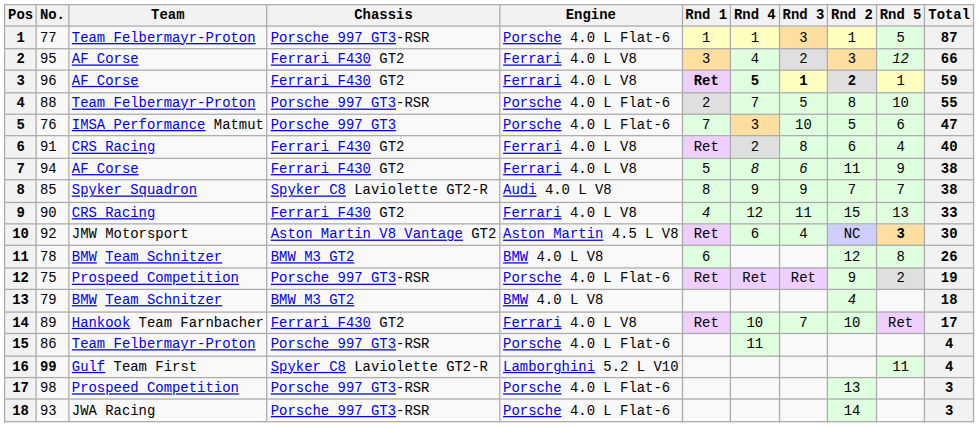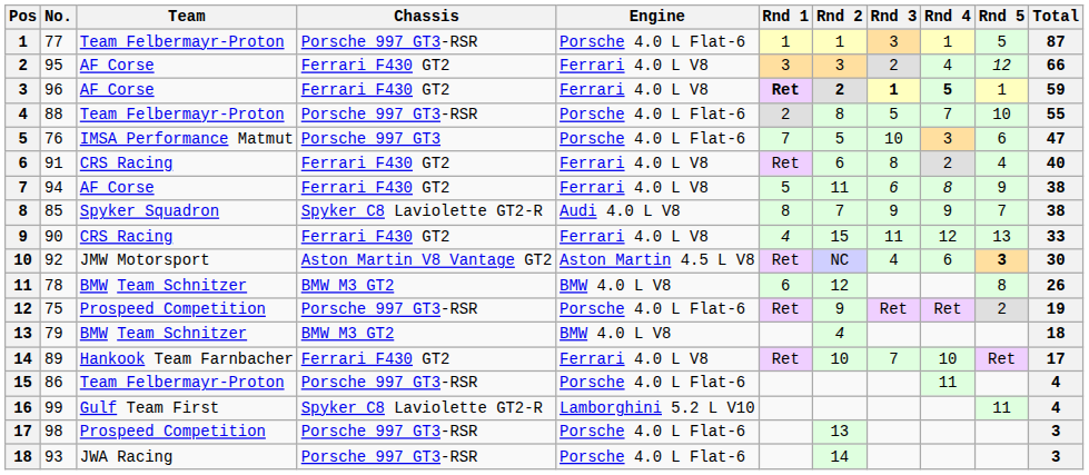 <table class="wikitable" style="font-size: 85%;">
 <tr>
 <th>Pos</th>
 <th>No.</th>
 <th>Team</th>
 <th>Chassis</th>
 <th>Engine</th>
 <th>Rnd 1</th>
+<th>Rnd 2</th>
+<th>Rnd 3</th>
 <th>Rnd 4</th>
-<th>Rnd 3</th>
-<th>Rnd 2</th>
 <th>Rnd 5</th>
 <th>Total</th>
 </tr>
 <tr>
 <th>1</th>
 <td>77</td>
 <td> <a href='#'>Team Felbermayr-Proton</a></td>
 <td><a href='#'>Porsche 997 GT3</a>-RSR</td>
 <td><a href='#'>Porsche</a> 4.0 L Flat-6</td>
 <td align="center" style="background:#FFFFBF;">1</td>
 <td align="center" style="background:#FFFFBF;">1</td>
 <td align="center" style="background:#FFDF9F;">3</td>
 <td align="center" style="background:#FFFFBF;">1</td>
 <td align="center" style="background:#DFFFDF;">5</td>
 <th align="center">87</th>
 </tr>
 <tr>
 <th>2</th>
 <td>95</td>
 <td> <a href='#'>AF Corse</a></td>
 <td><a href='#'>Ferrari F430</a> GT2</td>
 <td><a href='#'>Ferrari</a> 4.0 L V8</td>
 <td align="center" style="background:#FFDF9F;">3</td>
+<td align="center" style="background:#FFDF9F;">3</td>
+<td align="center" style="background:#DFDFDF;">2</td>
 <td align="center" style="background:#DFFFDF;">4</td>
-<td align="center" style="background:#DFDFDF;">2</td>
-<td align="center" style="background:#FFDF9F;">3</td>
 <td align="center" style="background:#DFFFDF;"><em>12</em></td>
 <th align="center">66</th>
 </tr>
 <tr>
 <th>3</th>
 <td>96</td>
 <td> <a href='#'>AF Corse</a></td>
 <td><a href='#'>Ferrari F430</a> GT2</td>
 <td><a href='#'>Ferrari</a> 4.0 L V8</td>
 <td align="center" style="background:#EFCFFF;"><strong>Ret</strong></td>
+<td align="center" style="background:#DFDFDF;"><strong>2</strong></td>
+<td align="center" style="background:#FFFFBF;"><strong>1</strong></td>
 <td align="center" style="background:#DFFFDF;"><strong>5</strong></td>
-<td align="center" style="background:#FFFFBF;"><strong>1</strong></td>
-<td align="center" style="background:#DFDFDF;"><strong>2</strong></td>
 <td align="center" style="background:#FFFFBF;">1</td>
 <th align="center">59</th>
 </tr>
 <tr>
 <th>4</th>
 <td>88</td>
 <td> <a href='#'>Team Felbermayr-Proton</a></td>
 <td><a href='#'>Porsche 997 GT3</a>-RSR</td>
 <td><a href='#'>Porsche</a> 4.0 L Flat-6</td>
 <td align="center" style="background:#DFDFDF;">2</td>
+<td align="center" style="background:#DFFFDF;">8</td>
+<td align="center" style="background:#DFFFDF;">5</td>
 <td align="center" style="background:#DFFFDF;">7</td>
-<td align="center" style="background:#DFFFDF;">5</td>
-<td align="center" style="background:#DFFFDF;">8</td>
 <td align="center" style="background:#DFFFDF;">10</td>
 <th align="center">55</th>
 </tr>
 <tr>
 <th>5</th>
 <td>76</td>
 <td> <a href='#'>IMSA Performance</a> Matmut</td>
 <td><a href='#'>Porsche 997 GT3</a></td>
 <td><a href='#'>Porsche</a> 4.0 L Flat-6</td>
 <td align="center" style="background:#DFFFDF;">7</td>
+<td align="center" style="background:#DFFFDF;">5</td>
+<td align="center" style="background:#DFFFDF;">10</td>
 <td align="center" style="background:#FFDF9F;">3</td>
-<td align="center" style="background:#DFFFDF;">10</td>
-<td align="center" style="background:#DFFFDF;">5</td>
 <td align="center" style="background:#DFFFDF;">6</td>
 <th align="center">47</th>
 </tr>
 <tr>
 <th>6</th>
 <td>91</td>
 <td> <a href='#'>CRS Racing</a></td>
 <td><a href='#'>Ferrari F430</a> GT2</td>
 <td><a href='#'>Ferrari</a> 4.0 L V8</td>
 <td align="center" style="background:#EFCFFF;">Ret</td>
+<td align="center" style="background:#DFFFDF;">6</td>
+<td align="center" style="background:#DFFFDF;">8</td>
 <td align="center" style="background:#DFDFDF;">2</td>
-<td align="center" style="background:#DFFFDF;">8</td>
-<td align="center" style="background:#DFFFDF;">6</td>
 <td align="center" style="background:#DFFFDF;">4</td>
 <th align="center">40</th>
 </tr>
 <tr>
 <th>7</th>
 <td>94</td>
 <td> <a href='#'>AF Corse</a></td>
 <td><a href='#'>Ferrari F430</a> GT2</td>
 <td><a href='#'>Ferrari</a> 4.0 L V8</td>
 <td align="center" style="background:#DFFFDF;">5</td>
+<td align="center" style="background:#DFFFDF;">11</td>
+<td align="center" style="background:#DFFFDF;"><em>6</em></td>
 <td align="center" style="background:#DFFFDF;"><em>8</em></td>
-<td align="center" style="background:#DFFFDF;"><em>6</em></td>
-<td align="center" style="background:#DFFFDF;">11</td>
 <td align="center" style="background:#DFFFDF;">9</td>
 <th align="center">38</th>
 </tr>
 <tr>
 <th>8</th>
 <td>85</td>
 <td> <a href='#'>Spyker Squadron</a></td>
 <td><a href='#'>Spyker C8</a> Laviolette GT2-R</td>
 <td><a href='#'>Audi</a> 4.0 L V8</td>
 <td align="center" style="background:#DFFFDF;">8</td>
+<td align="center" style="background:#DFFFDF;">7</td>
 <td align="center" style="background:#DFFFDF;">9</td>
 <td align="center" style="background:#DFFFDF;">9</td>
-<td align="center" style="background:#DFFFDF;">7</td>
 <td align="center" style="background:#DFFFDF;">7</td>
 <th align="center">38</th>
 </tr>
 <tr>
 <th>9</th>
 <td>90</td>
 <td> <a href='#'>CRS Racing</a></td>
 <td><a href='#'>Ferrari F430</a> GT2</td>
 <td><a href='#'>Ferrari</a> 4.0 L V8</td>
 <td align="center" style="background:#DFFFDF;"><em>4</em></td>
+<td align="center" style="background:#DFFFDF;">15</td>
+<td align="center" style="background:#DFFFDF;">11</td>
 <td align="center" style="background:#DFFFDF;">12</td>
-<td align="center" style="background:#DFFFDF;">11</td>
-<td align="center" style="background:#DFFFDF;">15</td>
 <td align="center" style="background:#DFFFDF;">13</td>
 <th align="center">33</th>
 </tr>
 <tr>
 <th>10</th>
 <td>92</td>
 <td> JMW Motorsport</td>
 <td><a href='#'>Aston Martin V8 Vantage</a> GT2</td>
 <td><a href='#'>Aston Martin</a> 4.5 L V8</td>
 <td align="center" style="background:#EFCFFF;">Ret</td>
+<td align="center" style="background:#CFCFFF;">NC</td>
+<td align="center" style="background:#DFFFDF;">4</td>
 <td align="center" style="background:#DFFFDF;">6</td>
-<td align="center" style="background:#DFFFDF;">4</td>
-<td align="center" style="background:#CFCFFF;">NC</td>
 <td align="center" style="background:#FFDF9F;"><strong>3</strong></td>
 <th align="center">30</th>
 </tr>
 <tr>
 <th>11</th>
 <td>78</td>
 <td> <a href='#'>BMW</a> <a href='#'>Team Schnitzer</a></td>
 <td><a href='#'>BMW M3 GT2</a></td>
 <td><a href='#'>BMW</a> 4.0 L V8</td>
 <td align="center" style="background:#DFFFDF;">6</td>
+<td align="center" style="background:#DFFFDF;">12</td>
 <td></td>
 <td></td>
-<td align="center" style="background:#DFFFDF;">12</td>
 <td align="center" style="background:#DFFFDF;">8</td>
 <th align="center">26</th>
 </tr>
 <tr>
 <th>12</th>
 <td>75</td>
 <td> <a href='#'>Prospeed Competition</a></td>
 <td><a href='#'>Porsche 997 GT3</a>-RSR</td>
 <td><a href='#'>Porsche</a> 4.0 L Flat-6</td>
 <td align="center" style="background:#EFCFFF;">Ret</td>
+<td align="center" style="background:#DFFFDF;">9</td>
 <td align="center" style="background:#EFCFFF;">Ret</td>
 <td align="center" style="background:#EFCFFF;">Ret</td>
-<td align="center" style="background:#DFFFDF;">9</td>
 <td align="center" style="background:#DFDFDF;">2</td>
 <th align="center">19</th>
 </tr>
 <tr>
 <th>13</th>
 <td>79</td>
 <td> <a href='#'>BMW</a> <a href='#'>Team Schnitzer</a></td>
 <td><a href='#'>BMW M3 GT2</a></td>
 <td><a href='#'>BMW</a> 4.0 L V8</td>
 <td></td>
+<td align="center" style="background:#DFFFDF;"><em>4</em></td>
 <td></td>
 <td></td>
-<td align="center" style="background:#DFFFDF;"><em>4</em></td>
 <td></td>
 <th align="center">18</th>
 </tr>
 <tr>
 <th>14</th>
 <td>89</td>
 <td> <a href='#'>Hankook</a> Team Farnbacher</td>
 <td><a href='#'>Ferrari F430</a> GT2</td>
 <td><a href='#'>Ferrari</a> 4.0 L V8</td>
 <td align="center" style="background:#EFCFFF;">Ret</td>
 <td align="center" style="background:#DFFFDF;">10</td>
 <td align="center" style="background:#DFFFDF;">7</td>
 <td align="center" style="background:#DFFFDF;">10</td>
 <td align="center" style="background:#EFCFFF;">Ret</td>
 <th align="center">17</th>
 </tr>
 <tr>
 <th>15</th>
 <td>86</td>
 <td> <a href='#'>Team Felbermayr-Proton</a></td>
 <td><a href='#'>Porsche 997 GT3</a>-RSR</td>
 <td><a href='#'>Porsche</a> 4.0 L Flat-6</td>
 <td></td>
-<td align="center" style="background:#DFFFDF;">11</td>
 <td></td>
 <td></td>
+<td align="center" style="background:#DFFFDF;">11</td>
 <td></td>
 <th align="center">4</th>
 </tr>
 <tr>
 <th>16</th>
-<td><strong>99</strong></td>
+<td>99</td>
 <td> <a href='#'>Gulf</a> Team First</td>
 <td><a href='#'>Spyker C8</a> Laviolette GT2-R</td>
 <td><a href='#'>Lamborghini</a> 5.2 L V10</td>
 <td></td>
 <td></td>
 <td></td>
 <td></td>
 <td align="center" style="background:#DFFFDF;">11</td>
 <th align="center">4</th>
 </tr>
 <tr>
 <th>17</th>
 <td>98</td>
 <td> <a href='#'>Prospeed Competition</a></td>
 <td><a href='#'>Porsche 997 GT3</a>-RSR</td>
 <td><a href='#'>Porsche</a> 4.0 L Flat-6</td>
 <td></td>
+<td align="center" style="background:#DFFFDF;">13</td>
 <td></td>
 <td></td>
-<td align="center" style="background:#DFFFDF;">13</td>
 <td></td>
 <th align="center">3</th>
 </tr>
 <tr>
 <th>18</th>
 <td>93</td>
 <td> JWA Racing</td>
 <td><a href='#'>Porsche 997 GT3</a>-RSR</td>
 <td><a href='#'>Porsche</a> 4.0 L Flat-6</td>
 <td></td>
+<td align="center" style="background:#DFFFDF;">14</td>
 <td></td>
 <td></td>
-<td align="center" style="background:#DFFFDF;">14</td>
 <td></td>
 <th align="center">3</th>
 </tr>
 </table>
